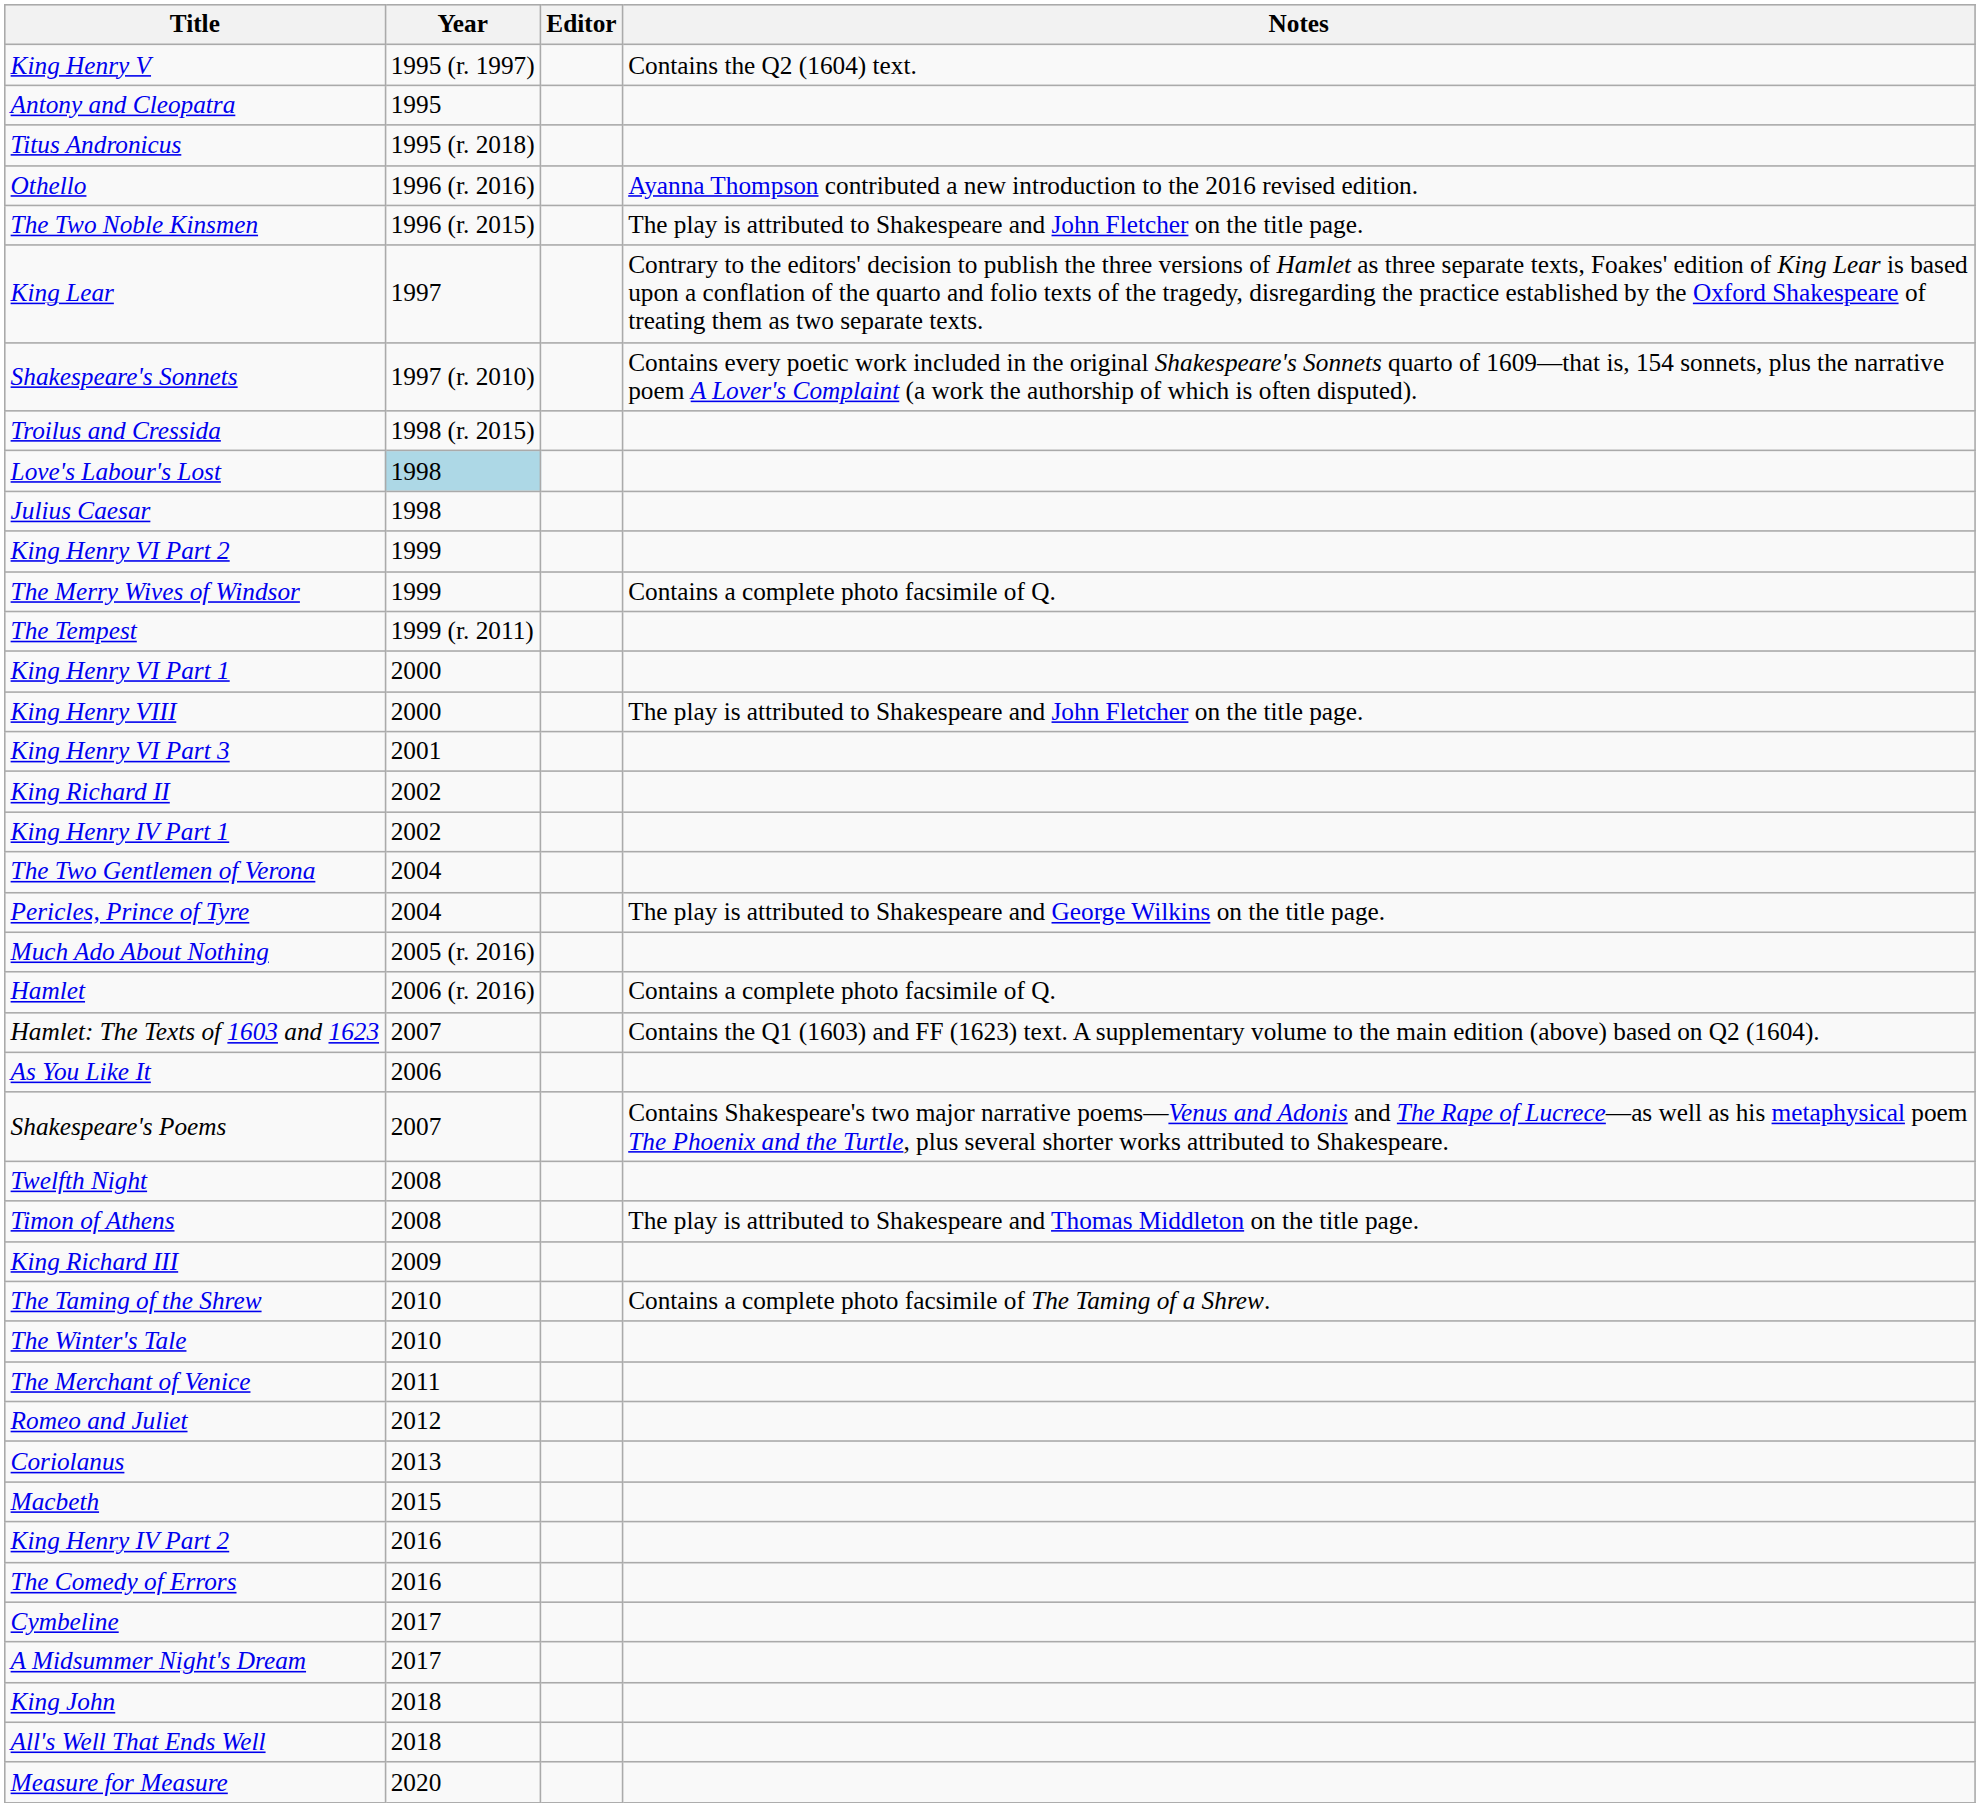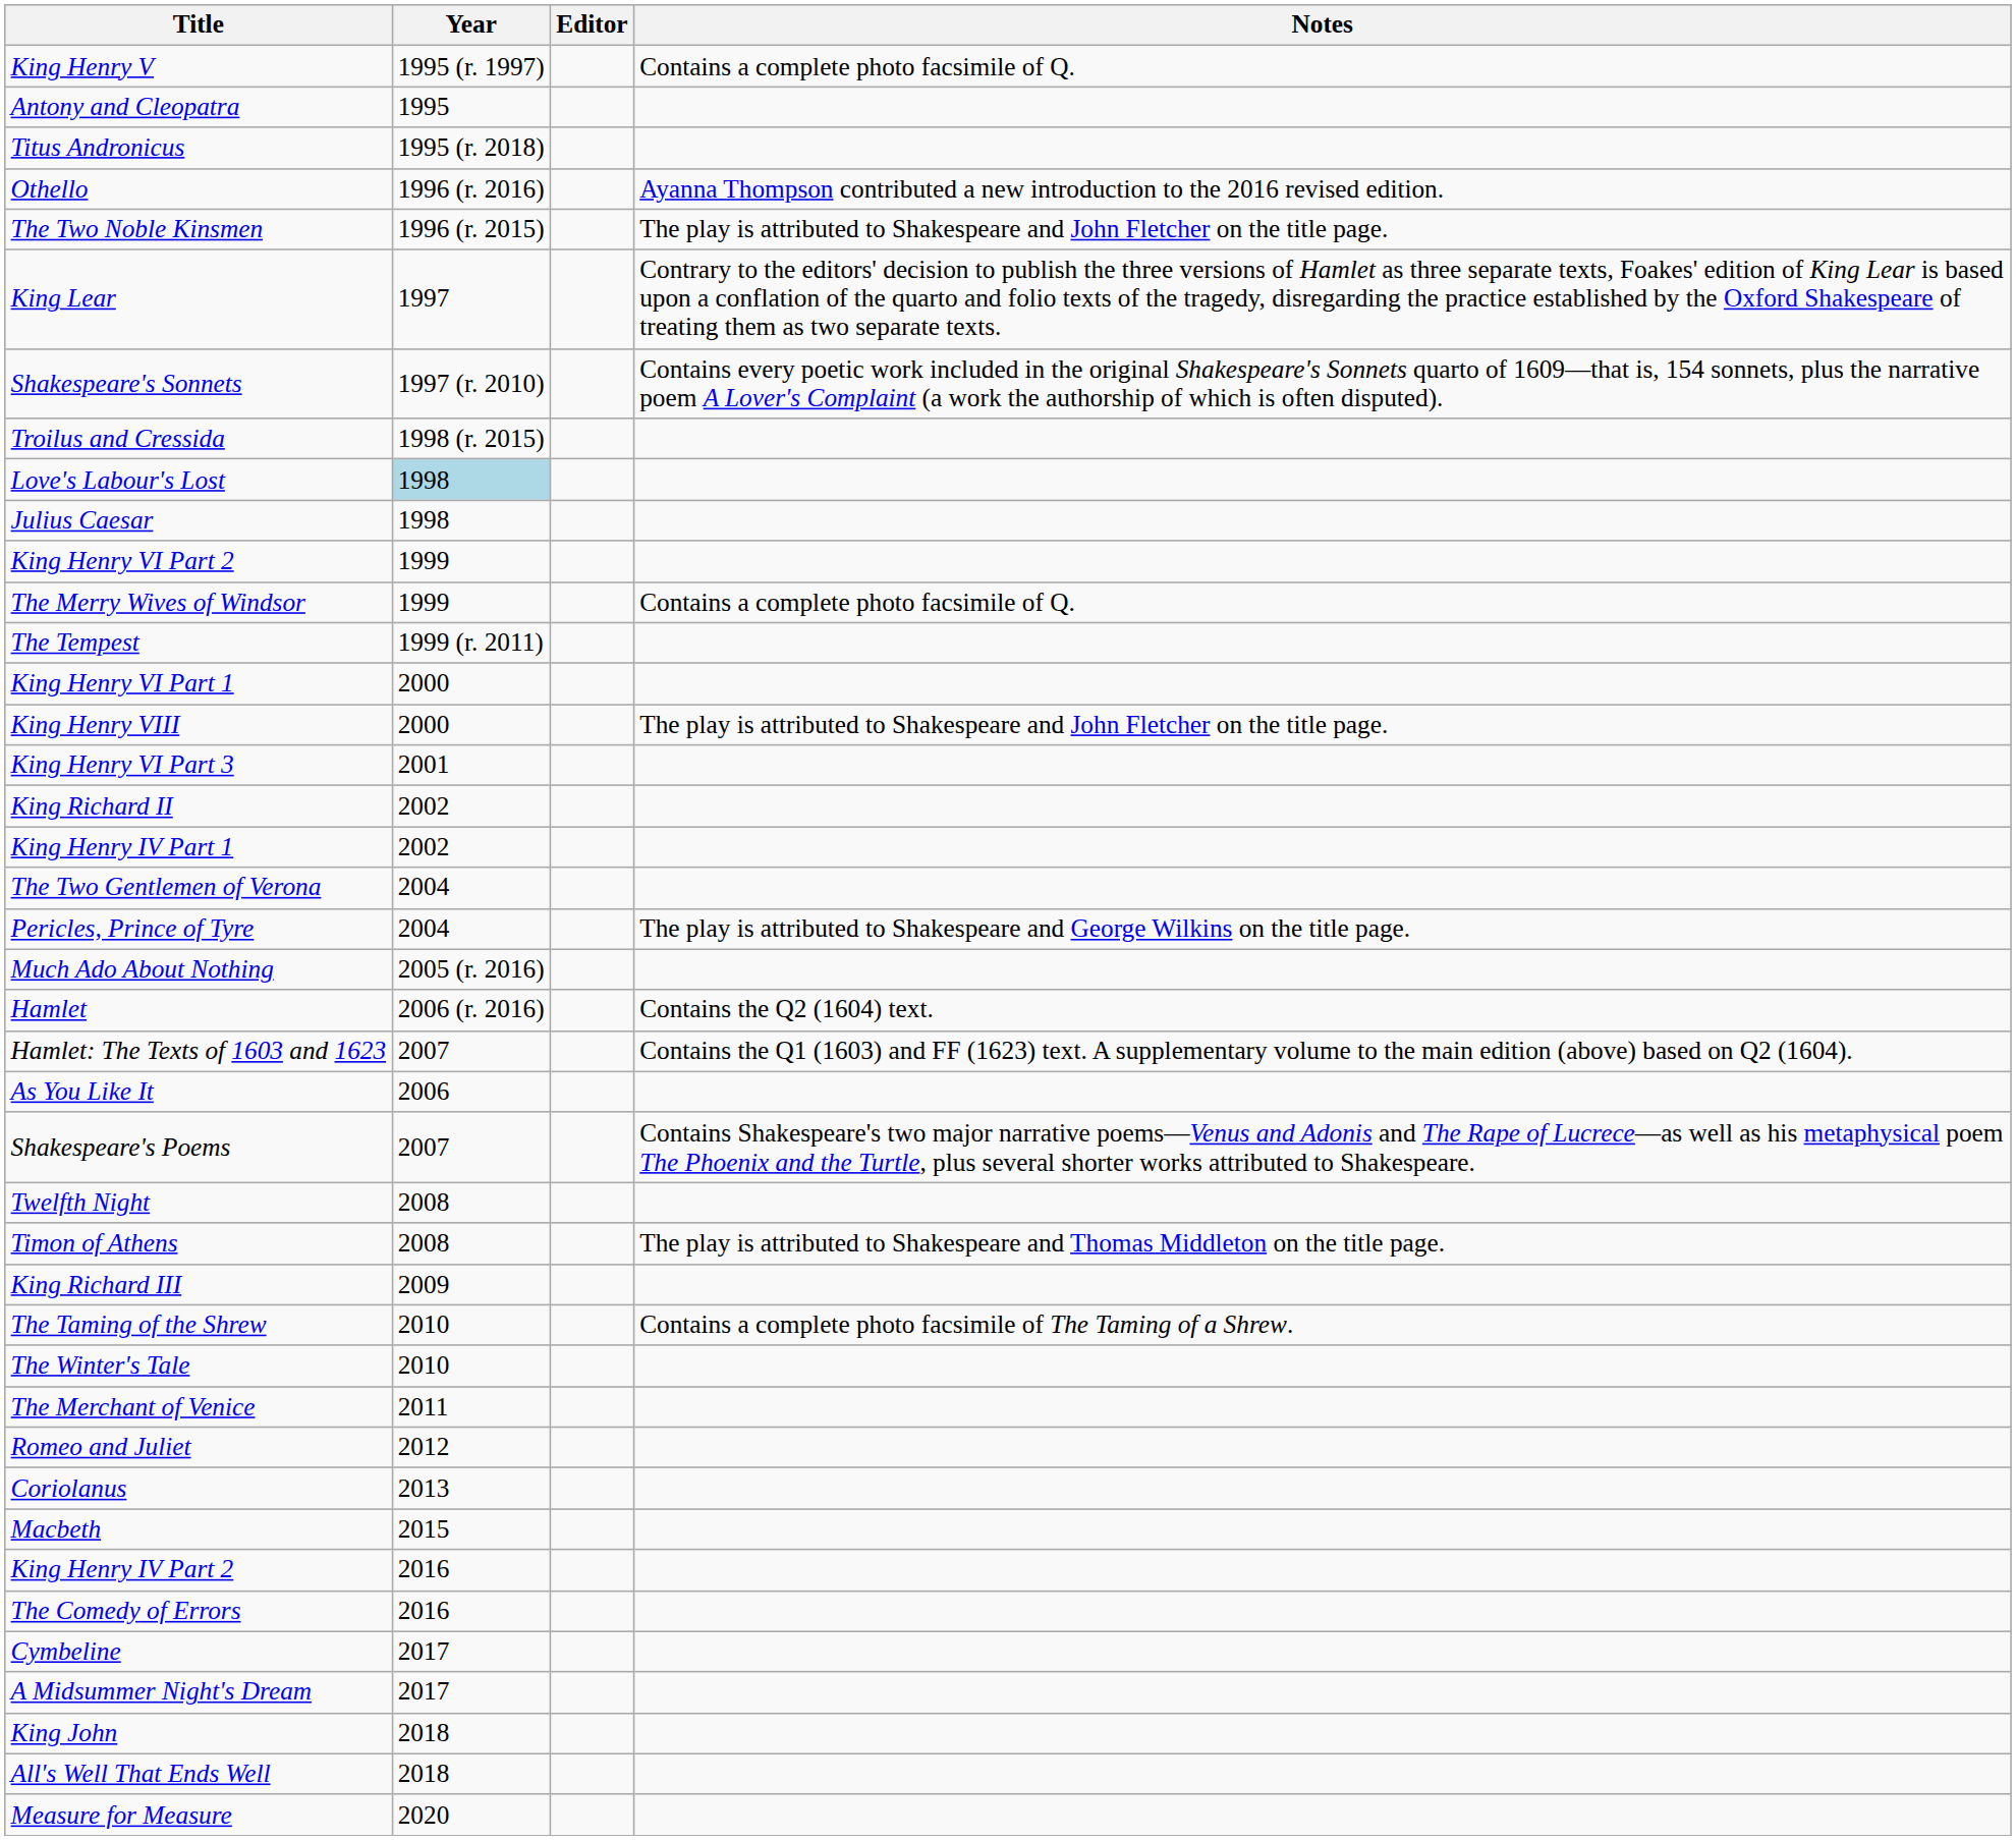 <table class="wikitable sortable">
 <tr>
 <th scope="row">Title</th>
 <th scope="row">Year</th>
 <th scope="row">Editor</th>
 <th scope="row">Notes</th>
 </tr>
 <tr>
 <td style="white-space: nowrap"><em><a href='#'>King Henry V</a></em></td>
 <td>1995 (r. 1997)</td>
 <td></td>
-<td>Contains the Q2 (1604) text.</td>
+<td>Contains a complete photo facsimile of Q.</td>
 </tr>
 <tr>
 <td style="white-space: nowrap"><em><a href='#'>Antony and Cleopatra</a></em></td>
 <td>1995</td>
 <td></td>
 <td></td>
 </tr>
 <tr>
 <td style="white-space: nowrap"><em><a href='#'>Titus Andronicus</a></em></td>
 <td>1995 (r. 2018)</td>
 <td></td>
 <td></td>
 </tr>
 <tr>
 <td style="white-space: nowrap"><em><a href='#'>Othello</a></em></td>
 <td style="white-space: nowrap;">1996 (r. 2016)</td>
 <td></td>
 <td><a href='#'>Ayanna Thompson</a> contributed a new introduction to the 2016 revised edition.</td>
 </tr>
 <tr>
 <td style="white-space: nowrap"><em><a href='#'>The Two Noble Kinsmen</a></em></td>
 <td>1996 (r. 2015)</td>
 <td></td>
 <td>The play is attributed to Shakespeare and <a href='#'>John Fletcher</a> on the title page.</td>
 </tr>
 <tr>
 <td style="white-space: nowrap"><em><a href='#'>King Lear</a></em></td>
 <td>1997</td>
 <td></td>
 <td>Contrary to the editors' decision to publish the three versions of <em>Hamlet</em> as three separate texts, Foakes' edition of <em>King Lear</em> is based upon a conflation of the quarto and folio texts of the tragedy, disregarding the practice established by the <a href='#'>Oxford Shakespeare</a> of treating them as two separate texts.</td>
 </tr>
 <tr>
 <td style="white-space: nowrap"><em><a href='#'>Shakespeare's Sonnets</a></em></td>
 <td>1997 (r. 2010)</td>
 <td></td>
 <td>Contains every poetic work included in the original <em>Shakespeare's Sonnets</em> quarto of 1609—that is, 154 sonnets, plus the narrative poem <em><a href='#'>A Lover's Complaint</a></em> (a work the authorship of which is often disputed).</td>
 </tr>
 <tr>
 <td style="white-space: nowrap"><em><a href='#'>Troilus and Cressida</a></em></td>
 <td>1998 (r. 2015)</td>
 <td></td>
 <td></td>
 </tr>
 <tr>
 <td style="white-space: nowrap"><em><a href='#'>Love's Labour's Lost</a></em></td>
 <td style="background: lightblue;">1998</td>
 <td></td>
 <td></td>
 </tr>
 <tr>
 <td style="white-space: nowrap"><em><a href='#'>Julius Caesar</a></em></td>
 <td>1998</td>
 <td></td>
 <td></td>
 </tr>
 <tr>
 <td style="white-space: nowrap"><em><a href='#'>King Henry VI Part 2</a></em></td>
 <td>1999</td>
 <td></td>
 <td></td>
 </tr>
 <tr>
 <td style="white-space: nowrap"><em><a href='#'>The Merry Wives of Windsor</a></em></td>
 <td>1999</td>
 <td></td>
 <td>Contains a complete photo facsimile of Q.</td>
 </tr>
 <tr>
 <td style="white-space: nowrap"><em><a href='#'>The Tempest</a></em></td>
 <td>1999 (r. 2011)</td>
 <td></td>
 <td></td>
 </tr>
 <tr>
 <td style="white-space: nowrap"><em><a href='#'>King Henry VI Part 1</a></em></td>
 <td>2000</td>
 <td></td>
 <td></td>
 </tr>
 <tr>
 <td style="white-space: nowrap"><em><a href='#'>King Henry VIII</a></em></td>
 <td>2000</td>
 <td></td>
 <td>The play is attributed to Shakespeare and <a href='#'>John Fletcher</a> on the title page.</td>
 </tr>
 <tr>
 <td style="white-space: nowrap"><em><a href='#'>King Henry VI Part 3</a></em></td>
 <td>2001</td>
 <td></td>
 <td></td>
 </tr>
 <tr>
 <td style="white-space: nowrap"><em><a href='#'>King Richard II</a></em></td>
 <td>2002</td>
 <td></td>
 <td></td>
 </tr>
 <tr>
 <td style="white-space: nowrap"><em><a href='#'>King Henry IV Part 1</a></em></td>
 <td>2002</td>
 <td></td>
 <td></td>
 </tr>
 <tr>
 <td style="white-space: nowrap"><em><a href='#'>The Two Gentlemen of Verona</a></em></td>
 <td>2004</td>
 <td></td>
 <td></td>
 </tr>
 <tr>
 <td style="white-space: nowrap"><em><a href='#'>Pericles, Prince of Tyre</a></em></td>
 <td>2004</td>
 <td></td>
 <td>The play is attributed to Shakespeare and <a href='#'>George Wilkins</a> on the title page.</td>
 </tr>
 <tr>
 <td style="white-space: nowrap"><em><a href='#'>Much Ado About Nothing</a></em></td>
 <td>2005 (r. 2016)</td>
 <td></td>
 <td></td>
 </tr>
 <tr>
 <td style="white-space: nowrap"><em><a href='#'>Hamlet</a></em></td>
 <td>2006 (r. 2016)</td>
 <td></td>
-<td>Contains a complete photo facsimile of Q.</td>
+<td>Contains the Q2 (1604) text.</td>
 </tr>
 <tr>
 <td style="white-space: nowrap"><em>Hamlet: The Texts of <a href='#'>1603</a> and <a href='#'>1623</a></em></td>
 <td>2007</td>
 <td></td>
 <td>Contains the Q1 (1603) and FF (1623) text. A supplementary volume to the main edition (above) based on Q2 (1604).</td>
 </tr>
 <tr>
 <td style="white-space: nowrap"><em><a href='#'>As You Like It</a></em></td>
 <td>2006</td>
 <td></td>
 <td></td>
 </tr>
 <tr>
 <td style="white-space: nowrap"><em>Shakespeare's Poems</em></td>
 <td>2007</td>
 <td></td>
 <td>Contains Shakespeare's two major narrative poems—<em><a href='#'>Venus and Adonis</a></em> and <em><a href='#'>The Rape of Lucrece</a></em>—as well as his <a href='#'>metaphysical</a> poem <em><a href='#'>The Phoenix and the Turtle</a></em>, plus several shorter works attributed to Shakespeare.</td>
 </tr>
 <tr>
 <td style="white-space: nowrap"><em><a href='#'>Twelfth Night</a></em></td>
 <td>2008</td>
 <td></td>
 <td></td>
 </tr>
 <tr>
 <td style="white-space: nowrap"><em><a href='#'>Timon of Athens</a></em></td>
 <td>2008</td>
 <td></td>
 <td>The play is attributed to Shakespeare and <a href='#'>Thomas Middleton</a> on the title page.</td>
 </tr>
 <tr>
 <td style="white-space: nowrap"><em><a href='#'>King Richard III</a></em></td>
 <td>2009</td>
 <td></td>
 <td></td>
 </tr>
 <tr>
 <td style="white-space: nowrap"><em><a href='#'>The Taming of the Shrew</a></em></td>
 <td>2010</td>
 <td></td>
 <td>Contains a complete photo facsimile of <em>The Taming of a Shrew</em>.</td>
 </tr>
 <tr>
 <td style="white-space: nowrap"><em><a href='#'>The Winter's Tale</a></em></td>
 <td>2010</td>
 <td></td>
 <td></td>
 </tr>
 <tr>
 <td style="white-space: nowrap"><em><a href='#'>The Merchant of Venice</a></em></td>
 <td>2011</td>
 <td></td>
 <td></td>
 </tr>
 <tr>
 <td style="white-space: nowrap"><em><a href='#'>Romeo and Juliet</a></em></td>
 <td>2012</td>
 <td></td>
 <td></td>
 </tr>
 <tr>
 <td style="white-space: nowrap"><em><a href='#'>Coriolanus</a></em></td>
 <td>2013</td>
 <td></td>
 <td></td>
 </tr>
 <tr>
 <td style="white-space: nowrap"><em><a href='#'>Macbeth</a></em></td>
 <td>2015</td>
 <td></td>
 <td></td>
 </tr>
 <tr>
 <td style="white-space: nowrap"><em><a href='#'>King Henry IV Part 2</a></em></td>
 <td>2016</td>
 <td></td>
 <td></td>
 </tr>
 <tr>
 <td style="white-space: nowrap"><em><a href='#'>The Comedy of Errors</a></em></td>
 <td>2016</td>
 <td></td>
 <td></td>
 </tr>
 <tr>
 <td style="white-space: nowrap"><em><a href='#'>Cymbeline</a></em></td>
 <td>2017</td>
 <td></td>
 <td></td>
 </tr>
 <tr>
 <td style="white-space: nowrap"><em><a href='#'>A Midsummer Night's Dream</a></em></td>
 <td>2017</td>
 <td></td>
 <td></td>
 </tr>
 <tr>
 <td style="white-space: nowrap"><em><a href='#'>King John</a></em></td>
 <td>2018</td>
 <td></td>
 <td></td>
 </tr>
 <tr>
 <td style="white-space: nowrap"><em><a href='#'>All's Well That Ends Well</a></em></td>
 <td>2018</td>
 <td></td>
 <td></td>
 </tr>
 <tr>
 <td style="white-space: nowrap"><em><a href='#'>Measure for Measure</a></em></td>
 <td>2020</td>
 <td></td>
 <td></td>
 </tr>
 </table>
